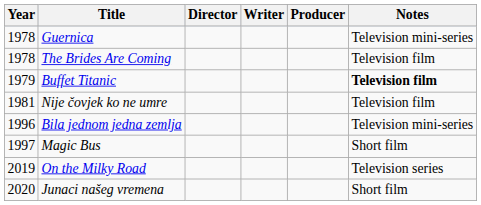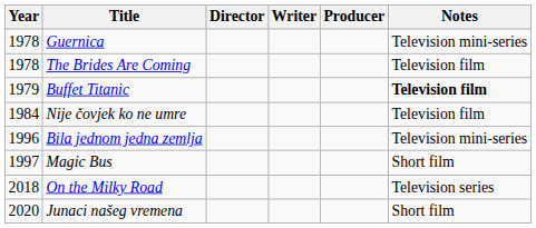 <table class="wikitable sortable">
 <tr style="background:#b0c4de; text-align:center;">
 <th>Year</th>
 <th>Title</th>
 <th>Director</th>
 <th>Writer</th>
 <th>Producer</th>
 <th>Notes</th>
 </tr>
 <tr>
 <td>1978</td>
 <td><em><a href='#'>Guernica</a></em></td>
 <td></td>
 <td></td>
 <td></td>
 <td>Television mini-series</td>
 </tr>
 <tr>
 <td>1978</td>
 <td><em><a href='#'>The Brides Are Coming</a></em></td>
 <td></td>
 <td></td>
 <td></td>
 <td>Television film</td>
 </tr>
 <tr>
 <td>1979</td>
 <td><em><a href='#'>Buffet Titanic</a></em></td>
 <td></td>
 <td></td>
 <td></td>
 <td><strong>Television film</strong></td>
 </tr>
 <tr>
-<td>1981</td>
+<td>1984</td>
 <td><em>Nije čovjek ko ne umre</em></td>
 <td></td>
 <td></td>
 <td></td>
 <td>Television film</td>
 </tr>
 <tr>
 <td>1996</td>
 <td><em><a href='#'>Bila jednom jedna zemlja</a></em></td>
 <td></td>
 <td></td>
 <td></td>
 <td>Television mini-series</td>
 </tr>
 <tr>
 <td>1997</td>
 <td><em>Magic Bus</em></td>
 <td></td>
 <td></td>
 <td></td>
 <td>Short film</td>
 </tr>
 <tr>
-<td>2019</td>
+<td>2018</td>
 <td><em><a href='#'>On the Milky Road</a></em></td>
 <td></td>
 <td></td>
 <td></td>
 <td>Television series</td>
 </tr>
 <tr>
 <td>2020</td>
 <td><em>Junaci našeg vremena</em></td>
 <td></td>
 <td></td>
 <td></td>
 <td>Short film</td>
 </tr>
 </table>
